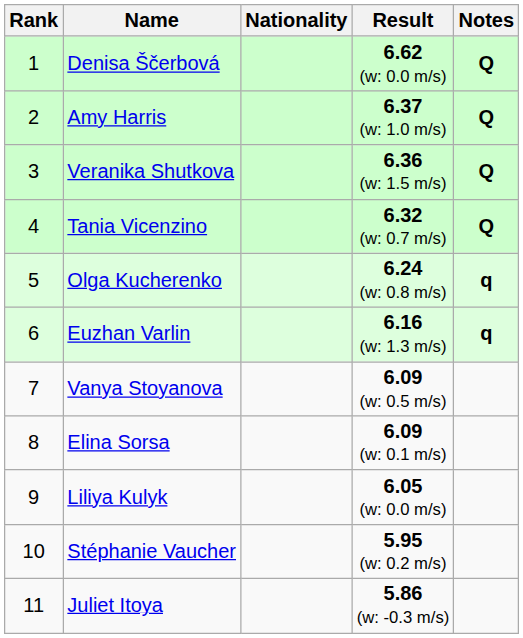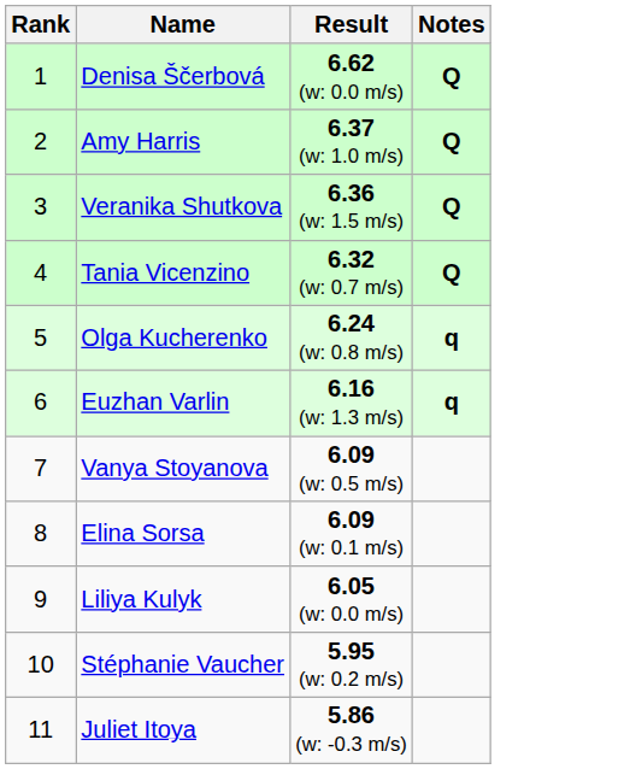 <table class="wikitable sortable" style="text-align:center">
 <tr>
 <th>Rank</th>
 <th>Name</th>
-<th>Nationality</th>
 <th>Result</th>
 <th>Notes</th>
 </tr>
 <tr bgcolor=ccffcc>
 <td>1</td>
 <td align=left><a href='#'>Denisa Ščerbová</a></td>
-<td align=left></td>
 <td><strong>6.62</strong><br><small>(w: 0.0 m/s)</small></td>
 <td><strong>Q</strong></td>
 </tr>
 <tr bgcolor=ccffcc>
 <td>2</td>
 <td align=left><a href='#'>Amy Harris</a></td>
-<td align=left></td>
 <td><strong>6.37</strong><br><small>(w: 1.0 m/s)</small></td>
 <td><strong>Q</strong></td>
 </tr>
 <tr bgcolor=ccffcc>
 <td>3</td>
 <td align=left><a href='#'>Veranika Shutkova</a></td>
-<td align=left></td>
 <td><strong>6.36</strong><br><small>(w: 1.5 m/s)</small></td>
 <td><strong>Q</strong></td>
 </tr>
 <tr bgcolor=ccffcc>
 <td>4</td>
 <td align=left><a href='#'>Tania Vicenzino</a></td>
-<td align=left></td>
 <td><strong>6.32</strong><br><small>(w: 0.7 m/s)</small></td>
 <td><strong>Q</strong></td>
 </tr>
 <tr bgcolor=ddffdd>
 <td>5</td>
 <td align=left><a href='#'>Olga Kucherenko</a></td>
-<td align=left></td>
 <td><strong>6.24</strong><br><small>(w: 0.8 m/s)</small></td>
 <td><strong>q</strong></td>
 </tr>
 <tr bgcolor=ddffdd>
 <td>6</td>
 <td align=left><a href='#'>Euzhan Varlin</a></td>
-<td align=left></td>
 <td><strong>6.16</strong><br><small>(w: 1.3 m/s)</small></td>
 <td><strong>q</strong></td>
 </tr>
 <tr>
 <td>7</td>
 <td align=left><a href='#'>Vanya Stoyanova</a></td>
-<td align=left></td>
 <td><strong>6.09</strong><br><small>(w: 0.5 m/s)</small></td>
 <td></td>
 </tr>
 <tr>
 <td>8</td>
 <td align=left><a href='#'>Elina Sorsa</a></td>
-<td align=left></td>
 <td><strong>6.09</strong><br><small>(w: 0.1 m/s)</small></td>
 <td></td>
 </tr>
 <tr>
 <td>9</td>
 <td align=left><a href='#'>Liliya Kulyk</a></td>
-<td align=left></td>
 <td><strong>6.05</strong><br><small>(w: 0.0 m/s)</small></td>
 <td></td>
 </tr>
 <tr>
 <td>10</td>
 <td align=left><a href='#'>Stéphanie Vaucher</a></td>
-<td align=left></td>
 <td><strong>5.95</strong><br><small>(w: 0.2 m/s)</small></td>
 <td></td>
 </tr>
 <tr>
 <td>11</td>
 <td align=left><a href='#'>Juliet Itoya</a></td>
-<td align=left></td>
 <td><strong>5.86</strong><br><small>(w: -0.3 m/s)</small></td>
 <td></td>
 </tr>
 </table>
